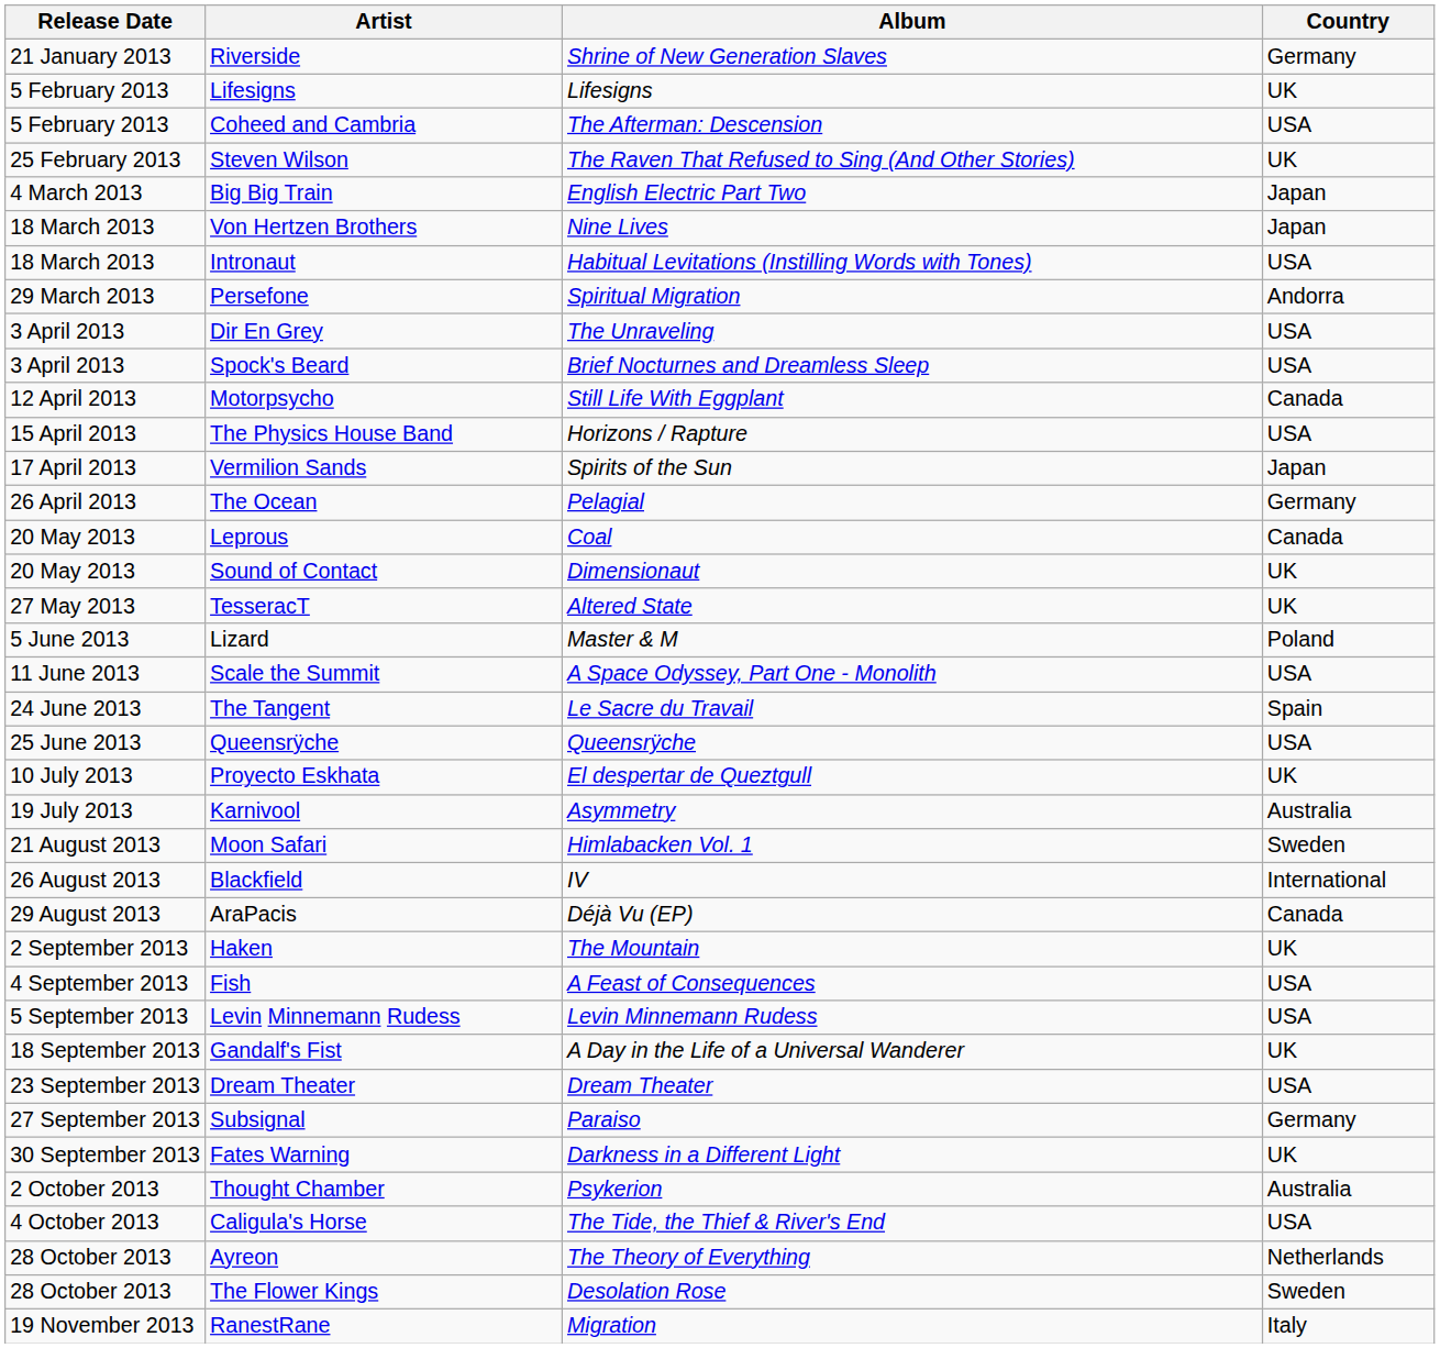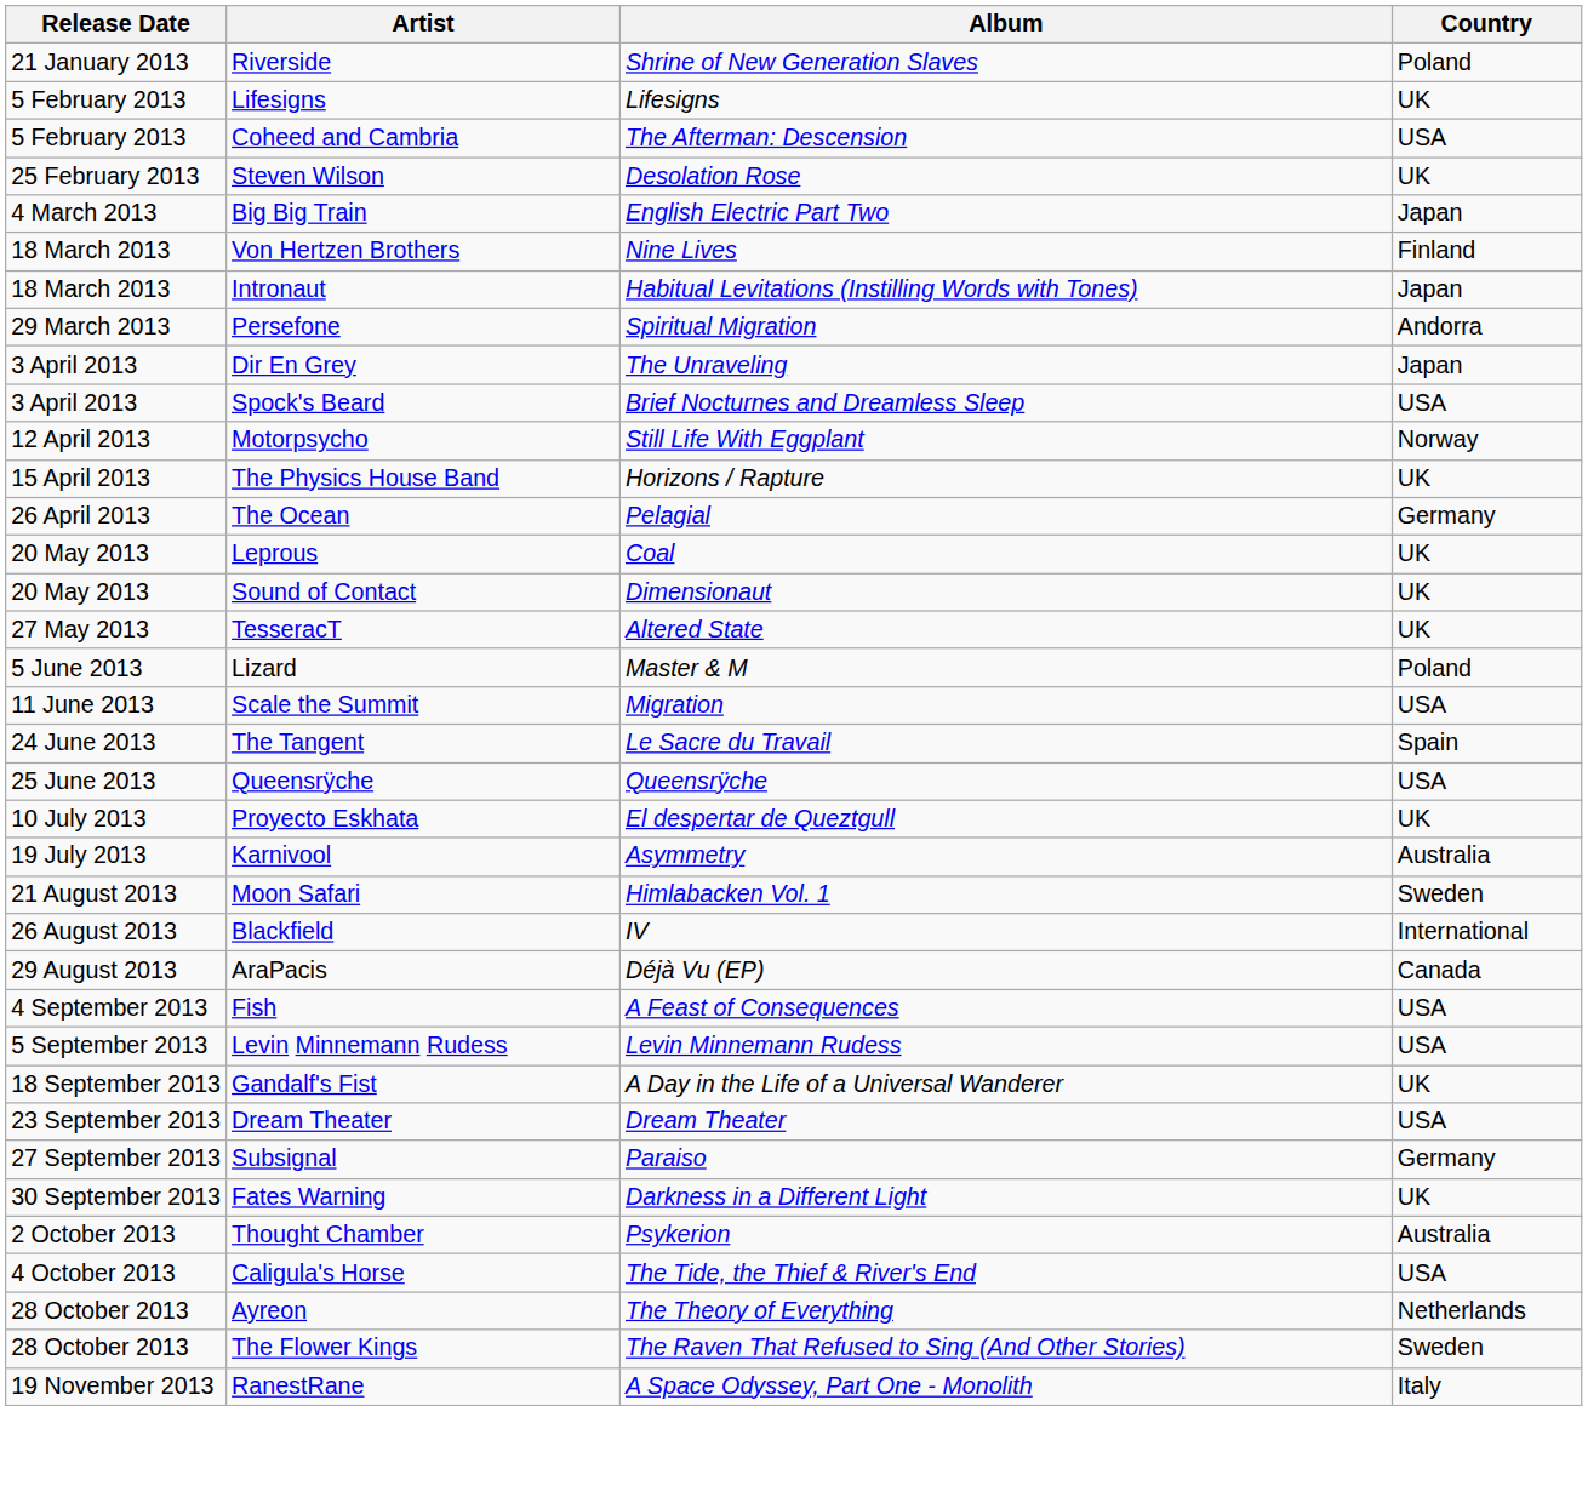 <table class="wikitable center">
 <tr>
 <th align=center width="14%">Release Date</th>
 <th align=center width="25%">Artist</th>
 <th align=center width="49%">Album</th>
 <th align=center width="12%">Country</th>
 </tr>
 <tr>
 <td>21 January 2013</td>
 <td><a href='#'>Riverside</a></td>
 <td><em><a href='#'>Shrine of New Generation Slaves</a></em></td>
-<td>Germany</td>
+<td>Poland</td>
 </tr>
 <tr>
 <td>5 February 2013</td>
 <td><a href='#'>Lifesigns</a></td>
 <td><em>Lifesigns</em></td>
 <td>UK</td>
 </tr>
 <tr>
 <td>5 February 2013</td>
 <td><a href='#'>Coheed and Cambria</a></td>
 <td><em><a href='#'>The Afterman: Descension</a></em></td>
 <td>USA</td>
 </tr>
 <tr>
 <td>25 February 2013</td>
 <td><a href='#'>Steven Wilson</a></td>
-<td><em><a href='#'>The Raven That Refused to Sing (And Other Stories)</a></em></td>
+<td><em><a href='#'>Desolation Rose</a></em></td>
 <td>UK</td>
 </tr>
 <tr>
 <td>4 March 2013</td>
 <td><a href='#'>Big Big Train</a></td>
 <td><em><a href='#'>English Electric Part Two</a></em></td>
 <td>Japan</td>
 </tr>
 <tr>
 <td>18 March 2013</td>
 <td><a href='#'>Von Hertzen Brothers</a></td>
 <td><em><a href='#'>Nine Lives</a></em></td>
-<td>Japan</td>
+<td>Finland</td>
 </tr>
 <tr>
 <td>18 March 2013</td>
 <td><a href='#'>Intronaut</a></td>
 <td><em><a href='#'>Habitual Levitations (Instilling Words with Tones)</a></em></td>
-<td>USA</td>
+<td>Japan</td>
 </tr>
 <tr>
 <td>29 March 2013</td>
 <td><a href='#'>Persefone</a></td>
 <td><em><a href='#'>Spiritual Migration</a></em></td>
 <td>Andorra</td>
 </tr>
 <tr>
 <td>3 April 2013</td>
 <td><a href='#'>Dir En Grey</a></td>
 <td><em><a href='#'>The Unraveling</a></em></td>
-<td>USA</td>
+<td>Japan</td>
 </tr>
 <tr>
 <td>3 April 2013</td>
 <td><a href='#'>Spock's Beard</a></td>
 <td><em><a href='#'>Brief Nocturnes and Dreamless Sleep</a></em></td>
 <td>USA</td>
 </tr>
 <tr>
 <td>12 April 2013</td>
 <td><a href='#'>Motorpsycho</a></td>
 <td><em><a href='#'>Still Life With Eggplant</a></em></td>
-<td>Canada</td>
+<td>Norway</td>
 </tr>
 <tr>
 <td>15 April 2013</td>
 <td><a href='#'>The Physics House Band</a></td>
 <td><em>Horizons / Rapture</em></td>
-<td>USA</td>
-</tr>
-<tr>
-<td>17 April 2013</td>
-<td><a href='#'>Vermilion Sands</a></td>
-<td><em>Spirits of the Sun</em></td>
-<td>Japan</td>
+<td>UK</td>
 </tr>
 <tr>
 <td>26 April 2013</td>
 <td><a href='#'>The Ocean</a></td>
 <td><em><a href='#'>Pelagial</a></em></td>
 <td>Germany</td>
 </tr>
 <tr>
 <td>20 May 2013</td>
 <td><a href='#'>Leprous</a></td>
 <td><em><a href='#'>Coal</a></em></td>
-<td>Canada</td>
+<td>UK</td>
 </tr>
 <tr>
 <td>20 May 2013</td>
 <td><a href='#'>Sound of Contact</a></td>
 <td><em><a href='#'>Dimensionaut</a></em></td>
 <td>UK</td>
 </tr>
 <tr>
 <td>27 May 2013</td>
 <td><a href='#'>TesseracT</a></td>
 <td><em><a href='#'>Altered State</a></em></td>
 <td>UK</td>
 </tr>
 <tr>
 <td>5 June 2013</td>
 <td>Lizard</td>
 <td><em>Master & M</em></td>
 <td>Poland</td>
 </tr>
 <tr>
 <td>11 June 2013</td>
 <td><a href='#'>Scale the Summit</a></td>
-<td><em><a href='#'>A Space Odyssey, Part One - Monolith</a></em></td>
+<td><em><a href='#'>Migration</a></em></td>
 <td>USA</td>
 </tr>
 <tr>
 <td>24 June 2013</td>
 <td><a href='#'>The Tangent</a></td>
 <td><em><a href='#'>Le Sacre du Travail</a></em></td>
 <td>Spain</td>
 </tr>
 <tr>
 <td>25 June 2013</td>
 <td><a href='#'>Queensrÿche</a></td>
 <td><em><a href='#'>Queensrÿche</a></em></td>
 <td>USA</td>
 </tr>
 <tr>
 <td>10 July 2013</td>
 <td><a href='#'>Proyecto Eskhata</a></td>
 <td><em><a href='#'>El despertar de Queztgull</a></em></td>
 <td>UK</td>
 </tr>
 <tr>
 <td>19 July 2013</td>
 <td><a href='#'>Karnivool</a></td>
 <td><em><a href='#'>Asymmetry</a></em></td>
 <td>Australia</td>
 </tr>
 <tr>
 <td>21 August 2013</td>
 <td><a href='#'>Moon Safari</a></td>
 <td><em><a href='#'>Himlabacken Vol. 1</a></em></td>
 <td>Sweden</td>
 </tr>
 <tr>
 <td>26 August 2013</td>
 <td><a href='#'>Blackfield</a></td>
 <td><em>IV</em></td>
 <td>International</td>
 </tr>
 <tr>
 <td>29 August 2013</td>
 <td>AraPacis</td>
 <td><em>Déjà Vu (EP)</em></td>
 <td>Canada</td>
-</tr>
-<tr>
-<td>2 September 2013</td>
-<td><a href='#'>Haken</a></td>
-<td><em><a href='#'>The Mountain</a></em></td>
-<td>UK</td>
 </tr>
 <tr>
 <td>4 September 2013</td>
 <td><a href='#'>Fish</a></td>
 <td><em><a href='#'>A Feast of Consequences</a></em></td>
 <td>USA</td>
 </tr>
 <tr>
 <td>5 September 2013</td>
 <td><a href='#'>Levin</a> <a href='#'>Minnemann</a> <a href='#'>Rudess</a></td>
 <td><em><a href='#'>Levin Minnemann Rudess</a></em></td>
 <td>USA</td>
 </tr>
 <tr>
 <td>18 September 2013</td>
 <td><a href='#'>Gandalf's Fist</a></td>
 <td><em>A Day in the Life of a Universal Wanderer</em></td>
 <td>UK</td>
 </tr>
 <tr>
 <td>23 September 2013</td>
 <td><a href='#'>Dream Theater</a></td>
 <td><em><a href='#'>Dream Theater</a></em></td>
 <td>USA</td>
 </tr>
 <tr>
 <td>27 September 2013</td>
 <td><a href='#'>Subsignal</a></td>
 <td><em><a href='#'>Paraiso</a></em></td>
 <td>Germany</td>
 </tr>
 <tr>
 <td>30 September 2013</td>
 <td><a href='#'>Fates Warning</a></td>
 <td><em><a href='#'>Darkness in a Different Light</a></em></td>
 <td>UK</td>
 </tr>
 <tr>
 <td>2 October 2013</td>
 <td><a href='#'>Thought Chamber</a></td>
 <td><em><a href='#'>Psykerion</a></em></td>
 <td>Australia</td>
 </tr>
 <tr>
 <td>4 October 2013</td>
 <td><a href='#'>Caligula's Horse</a></td>
 <td><em><a href='#'>The Tide, the Thief & River's End</a></em></td>
 <td>USA</td>
 </tr>
 <tr>
 <td>28 October 2013</td>
 <td><a href='#'>Ayreon</a></td>
 <td><em><a href='#'>The Theory of Everything</a></em></td>
 <td>Netherlands</td>
 </tr>
 <tr>
 <td>28 October 2013</td>
 <td><a href='#'>The Flower Kings</a></td>
-<td><em><a href='#'>Desolation Rose</a></em></td>
+<td><em><a href='#'>The Raven That Refused to Sing (And Other Stories)</a></em></td>
 <td>Sweden</td>
 </tr>
 <tr>
 <td>19 November 2013</td>
 <td><a href='#'>RanestRane</a></td>
-<td><em><a href='#'>Migration</a></em></td>
+<td><em><a href='#'>A Space Odyssey, Part One - Monolith</a></em></td>
 <td>Italy</td>
 </tr>
 </table>
